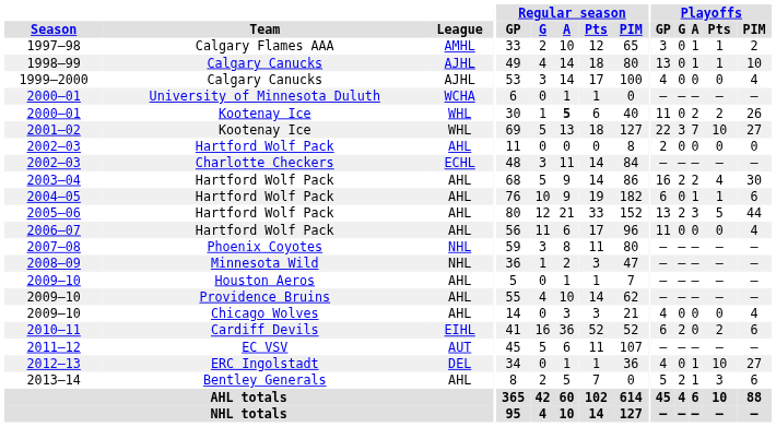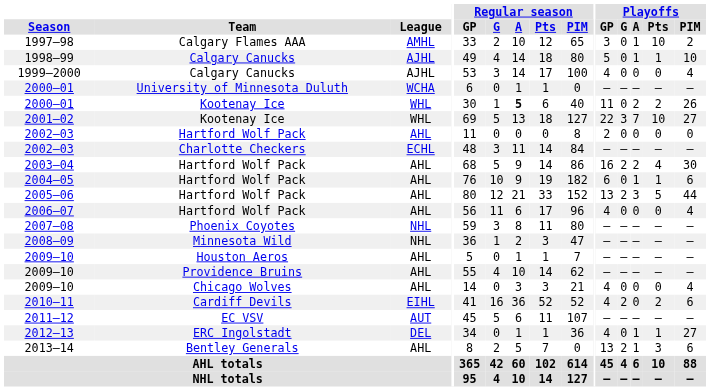 <table border="0" cellpadding="1" cellspacing="0" style="text-align:center; width:60em">
 <tr bgcolor="#e0e0e0">
 <th colspan="3" bgcolor="#ffffff"></th>
 <th rowspan="99" bgcolor="#ffffff"></th>
 <th colspan="5"><a href='#'>Regular season</a></th>
 <th rowspan="99" bgcolor="#ffffff"></th>
 <th colspan="5"><a href='#'>Playoffs</a></th>
 </tr>
 <tr bgcolor="#e0e0e0">
 <th><a href='#'>Season</a></th>
 <th>Team</th>
 <th>League</th>
 <th>GP</th>
 <th><a href='#'>G</a></th>
 <th><a href='#'>A</a></th>
 <th><a href='#'>Pts</a></th>
 <th><a href='#'>PIM</a></th>
 <th>GP</th>
 <th>G</th>
 <th>A</th>
 <th>Pts</th>
 <th>PIM</th>
 </tr>
 <tr>
 <td>1997–98</td>
 <td>Calgary Flames AAA</td>
 <td><a href='#'>AMHL</a></td>
 <td>33</td>
 <td>2</td>
 <td>10</td>
 <td>12</td>
 <td>65</td>
 <td>3</td>
 <td>0</td>
 <td>1</td>
-<td>1</td>
+<td>10</td>
 <td>2</td>
 </tr>
 <tr bgcolor="#f0f0f0">
 <td>1998–99</td>
 <td><a href='#'>Calgary Canucks</a></td>
 <td><a href='#'>AJHL</a></td>
 <td>49</td>
 <td>4</td>
 <td>14</td>
 <td>18</td>
 <td>80</td>
-<td>13</td>
+<td>5</td>
 <td>0</td>
 <td>1</td>
 <td>1</td>
 <td>10</td>
 </tr>
 <tr>
 <td>1999–2000</td>
 <td>Calgary Canucks</td>
 <td>AJHL</td>
 <td>53</td>
 <td>3</td>
 <td>14</td>
 <td>17</td>
 <td>100</td>
 <td>4</td>
 <td>0</td>
 <td>0</td>
 <td>0</td>
 <td>4</td>
 </tr>
 <tr bgcolor="#f0f0f0">
 <td><a href='#'>2000–01</a></td>
 <td><a href='#'>University of Minnesota Duluth</a></td>
 <td><a href='#'>WCHA</a></td>
 <td>6</td>
 <td>0</td>
 <td>1</td>
 <td>1</td>
 <td>0</td>
 <td>—</td>
 <td>—</td>
 <td>—</td>
 <td>—</td>
 <td>—</td>
 </tr>
 <tr>
 <td><a href='#'>2000–01</a></td>
 <td><a href='#'>Kootenay Ice</a></td>
 <td><a href='#'>WHL</a></td>
 <td>30</td>
 <td>1</td>
 <td><strong>5</strong></td>
 <td>6</td>
 <td>40</td>
 <td>11</td>
 <td>0</td>
 <td>2</td>
 <td>2</td>
 <td>26</td>
 </tr>
 <tr bgcolor="#f0f0f0">
 <td><a href='#'>2001–02</a></td>
 <td>Kootenay Ice</td>
 <td>WHL</td>
 <td>69</td>
 <td>5</td>
 <td>13</td>
 <td>18</td>
 <td>127</td>
 <td>22</td>
 <td>3</td>
 <td>7</td>
 <td>10</td>
 <td>27</td>
 </tr>
 <tr>
 <td><a href='#'>2002–03</a></td>
 <td><a href='#'>Hartford Wolf Pack</a></td>
 <td><a href='#'>AHL</a></td>
 <td>11</td>
 <td>0</td>
 <td>0</td>
 <td>0</td>
 <td>8</td>
 <td>2</td>
 <td>0</td>
 <td>0</td>
 <td>0</td>
 <td>0</td>
 </tr>
 <tr bgcolor="#f0f0f0">
 <td><a href='#'>2002–03</a></td>
 <td><a href='#'>Charlotte Checkers</a></td>
 <td><a href='#'>ECHL</a></td>
 <td>48</td>
 <td>3</td>
 <td>11</td>
 <td>14</td>
 <td>84</td>
 <td>—</td>
 <td>—</td>
 <td>—</td>
 <td>—</td>
 <td>—</td>
 </tr>
 <tr>
 <td><a href='#'>2003–04</a></td>
 <td>Hartford Wolf Pack</td>
 <td>AHL</td>
 <td>68</td>
 <td>5</td>
 <td>9</td>
 <td>14</td>
 <td>86</td>
 <td>16</td>
 <td>2</td>
 <td>2</td>
 <td>4</td>
 <td>30</td>
 </tr>
 <tr bgcolor="#f0f0f0">
 <td><a href='#'>2004–05</a></td>
 <td>Hartford Wolf Pack</td>
 <td>AHL</td>
 <td>76</td>
 <td>10</td>
 <td>9</td>
 <td>19</td>
 <td>182</td>
 <td>6</td>
 <td>0</td>
 <td>1</td>
 <td>1</td>
 <td>6</td>
 </tr>
 <tr>
 <td><a href='#'>2005–06</a></td>
 <td>Hartford Wolf Pack</td>
 <td>AHL</td>
 <td>80</td>
 <td>12</td>
 <td>21</td>
 <td>33</td>
 <td>152</td>
 <td>13</td>
 <td>2</td>
 <td>3</td>
 <td>5</td>
 <td>44</td>
 </tr>
 <tr bgcolor="#f0f0f0">
 <td><a href='#'>2006–07</a></td>
 <td>Hartford Wolf Pack</td>
 <td>AHL</td>
 <td>56</td>
 <td>11</td>
 <td>6</td>
 <td>17</td>
 <td>96</td>
-<td>11</td>
+<td>4</td>
 <td>0</td>
 <td>0</td>
 <td>0</td>
 <td>4</td>
 </tr>
 <tr>
 <td><a href='#'>2007–08</a></td>
 <td><a href='#'>Phoenix Coyotes</a></td>
 <td><a href='#'>NHL</a></td>
 <td>59</td>
 <td>3</td>
 <td>8</td>
 <td>11</td>
 <td>80</td>
 <td>—</td>
 <td>—</td>
 <td>—</td>
 <td>—</td>
 <td>—</td>
 </tr>
 <tr bgcolor="#f0f0f0">
 <td><a href='#'>2008–09</a></td>
 <td><a href='#'>Minnesota Wild</a></td>
 <td>NHL</td>
 <td>36</td>
 <td>1</td>
 <td>2</td>
 <td>3</td>
 <td>47</td>
 <td>—</td>
 <td>—</td>
 <td>—</td>
 <td>—</td>
 <td>—</td>
 </tr>
 <tr>
 <td><a href='#'>2009–10</a></td>
 <td><a href='#'>Houston Aeros</a></td>
 <td>AHL</td>
 <td>5</td>
 <td>0</td>
 <td>1</td>
 <td>1</td>
 <td>7</td>
 <td>—</td>
 <td>—</td>
 <td>—</td>
 <td>—</td>
 <td>—</td>
 </tr>
 <tr bgcolor="#f0f0f0">
 <td>2009–10</td>
 <td><a href='#'>Providence Bruins</a></td>
 <td>AHL</td>
 <td>55</td>
 <td>4</td>
 <td>10</td>
 <td>14</td>
 <td>62</td>
 <td>—</td>
 <td>—</td>
 <td>—</td>
 <td>—</td>
 <td>—</td>
 </tr>
 <tr>
 <td>2009–10</td>
 <td><a href='#'>Chicago Wolves</a></td>
 <td>AHL</td>
 <td>14</td>
 <td>0</td>
 <td>3</td>
 <td>3</td>
 <td>21</td>
 <td>4</td>
 <td>0</td>
 <td>0</td>
 <td>0</td>
 <td>4</td>
 </tr>
 <tr bgcolor="#f0f0f0">
 <td><a href='#'>2010–11</a></td>
 <td><a href='#'>Cardiff Devils</a></td>
 <td><a href='#'>EIHL</a></td>
 <td>41</td>
 <td>16</td>
 <td>36</td>
 <td>52</td>
 <td>52</td>
-<td>6</td>
+<td>4</td>
 <td>2</td>
 <td>0</td>
 <td>2</td>
 <td>6</td>
 </tr>
 <tr>
 <td><a href='#'>2011–12</a></td>
 <td><a href='#'>EC VSV</a></td>
 <td><a href='#'>AUT</a></td>
 <td>45</td>
 <td>5</td>
 <td>6</td>
 <td>11</td>
 <td>107</td>
 <td>—</td>
 <td>—</td>
 <td>—</td>
 <td>—</td>
 <td>—</td>
 </tr>
 <tr bgcolor="#f0f0f0">
 <td><a href='#'>2012–13</a></td>
 <td><a href='#'>ERC Ingolstadt</a></td>
 <td><a href='#'>DEL</a></td>
 <td>34</td>
 <td>0</td>
 <td>1</td>
 <td>1</td>
 <td>36</td>
 <td>4</td>
 <td>0</td>
 <td>1</td>
-<td>10</td>
+<td>1</td>
 <td>27</td>
 </tr>
 <tr>
 <td>2013–14</td>
 <td><a href='#'>Bentley Generals</a></td>
 <td>AHL</td>
 <td>8</td>
 <td>2</td>
 <td>5</td>
 <td>7</td>
 <td>0</td>
-<td>5</td>
+<td>13</td>
 <td>2</td>
 <td>1</td>
 <td>3</td>
 <td>6</td>
 </tr>
 <tr bgcolor="#e0e0e0">
 <th colspan="3">AHL totals</th>
 <th>365</th>
 <th>42</th>
 <th>60</th>
 <th>102</th>
 <th>614</th>
 <th>45</th>
 <th>4</th>
 <th>6</th>
 <th>10</th>
 <th>88</th>
 </tr>
 <tr bgcolor="#e0e0e0">
 <th colspan="3">NHL totals</th>
 <th>95</th>
 <th>4</th>
 <th>10</th>
 <th>14</th>
 <th>127</th>
 <th>—</th>
 <th>—</th>
 <th>—</th>
 <th>—</th>
 <th>—</th>
 </tr>
 </table>
